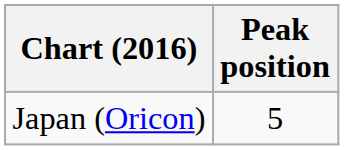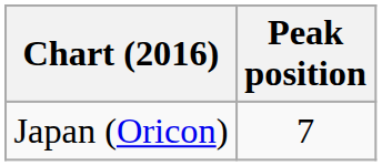 <table class="wikitable sortable" border="1">
 <tr>
 <th>Chart (2016)</th>
 <th>Peak<br>position</th>
 </tr>
 <tr>
 <td>Japan (<a href='#'>Oricon</a>)</td>
-<td style="text-align:center;">5</td>
+<td style="text-align:center;">7</td>
 </tr>
 </table>
